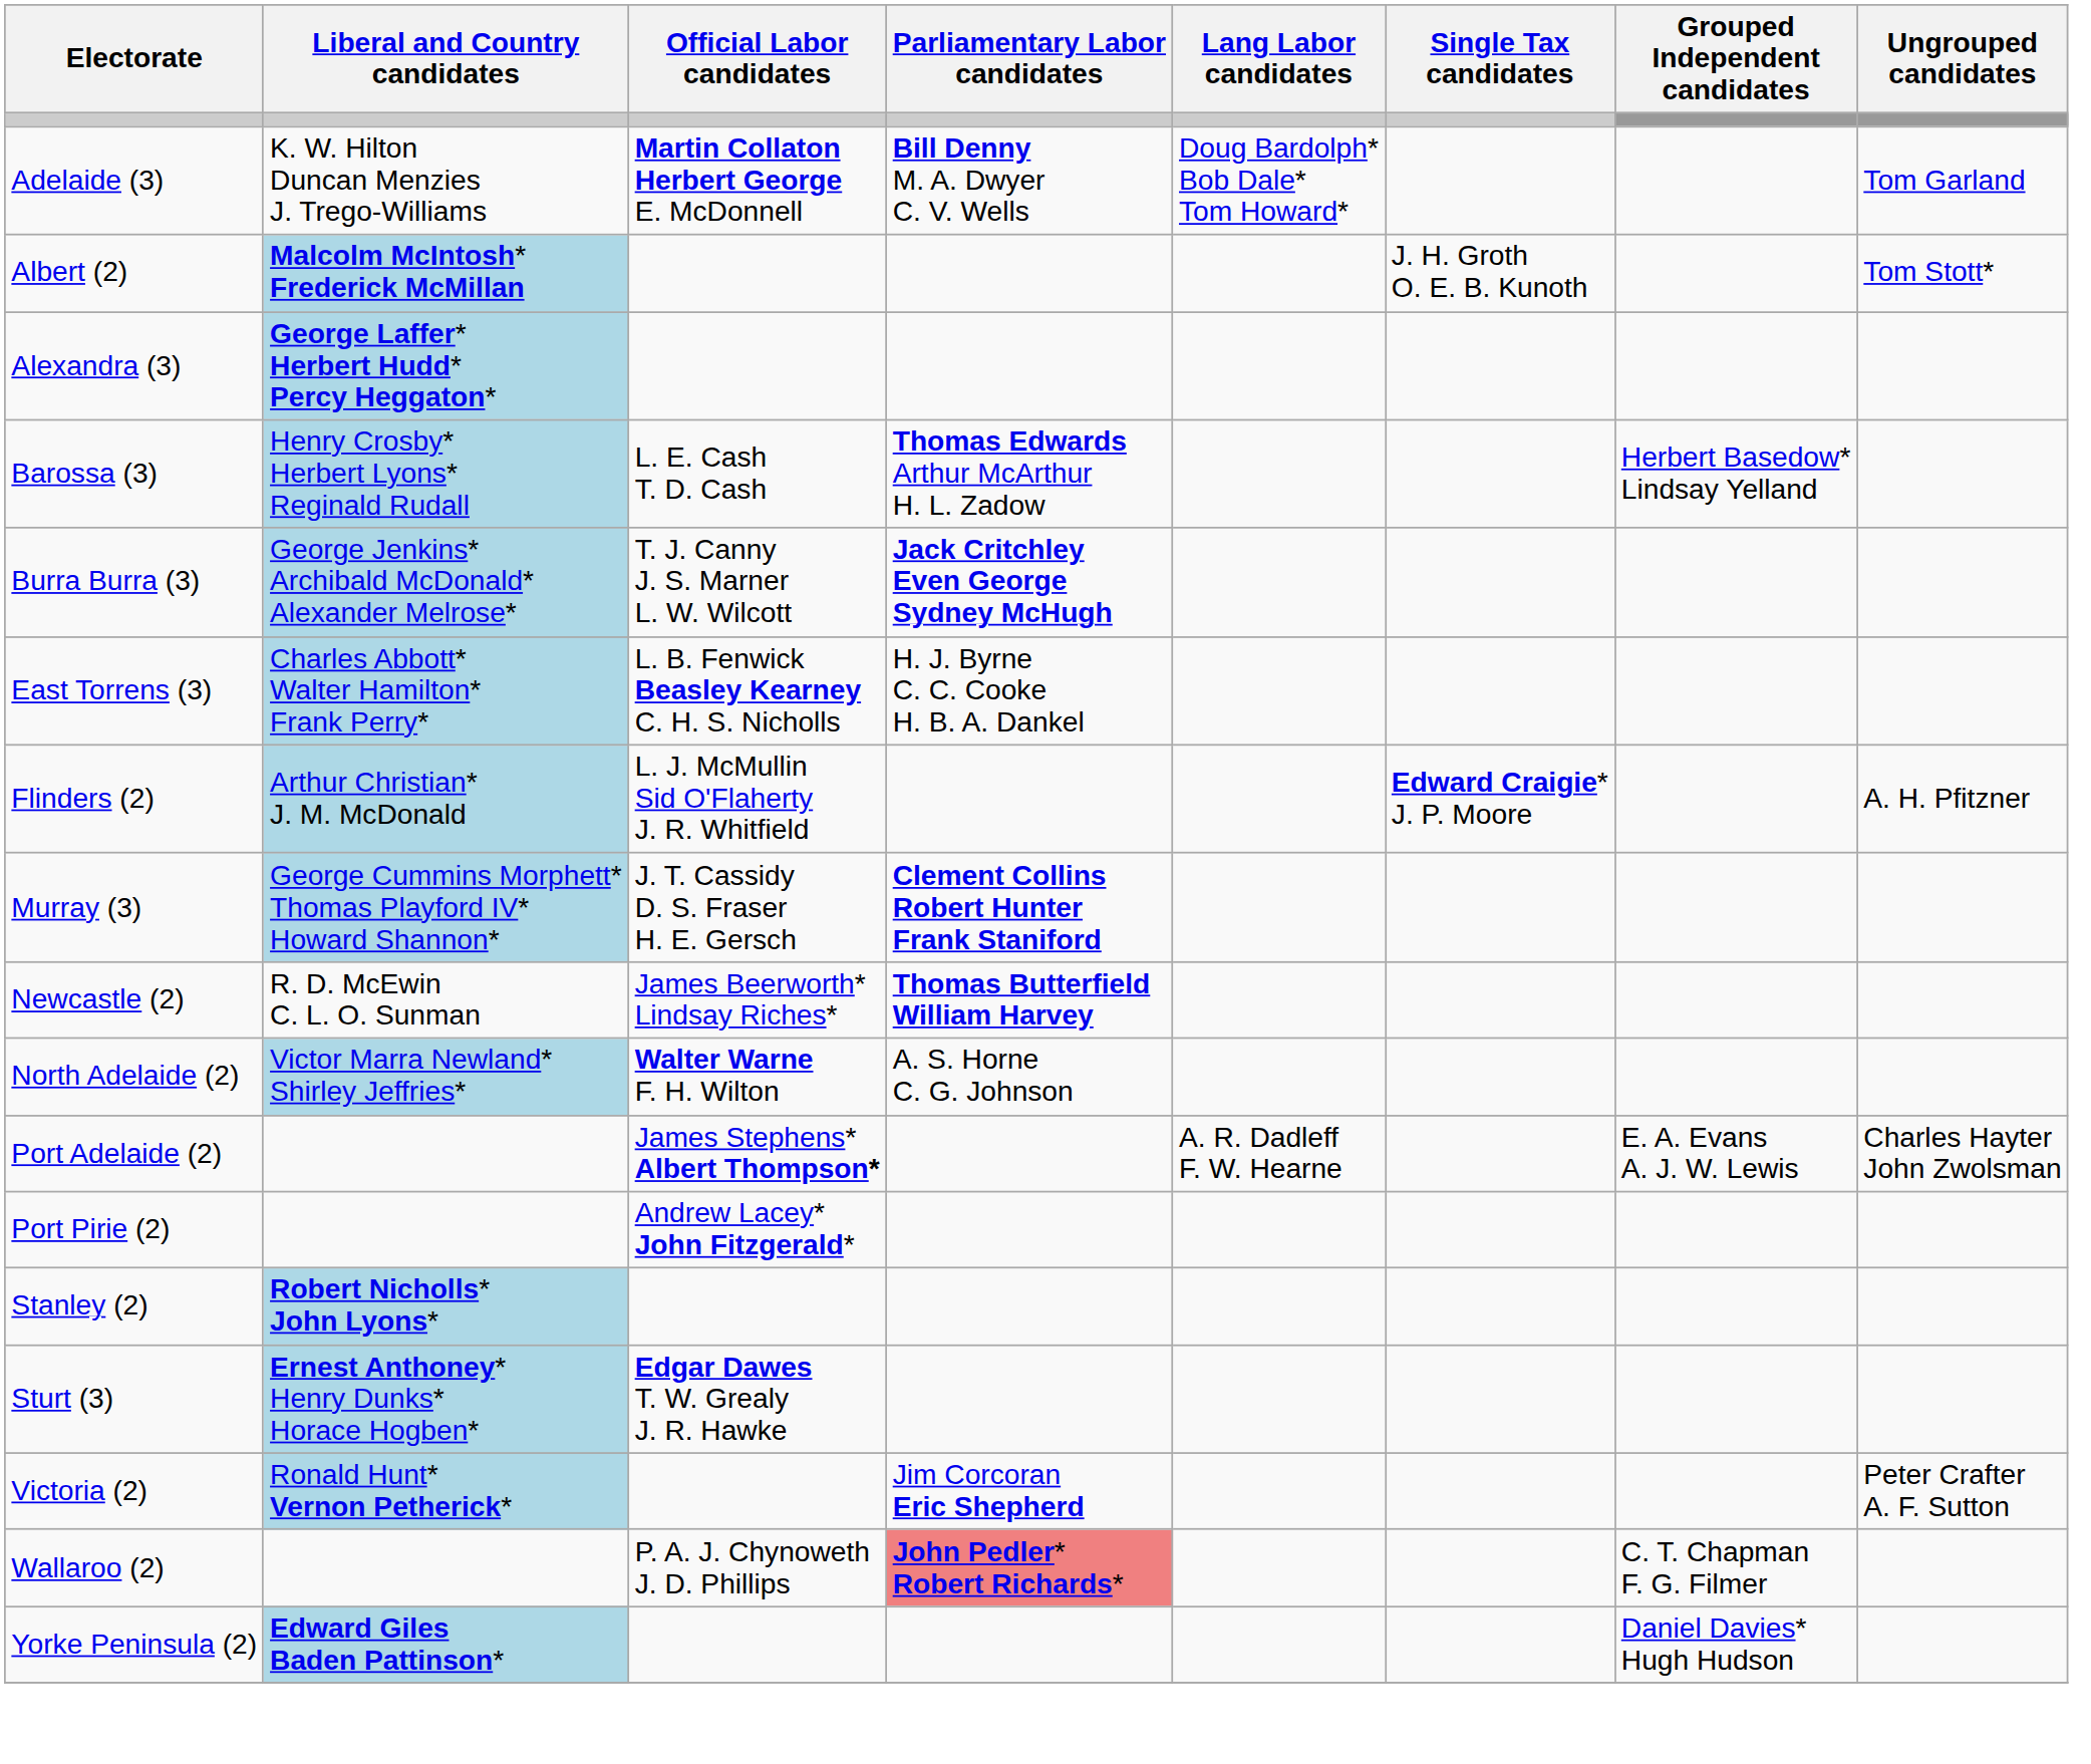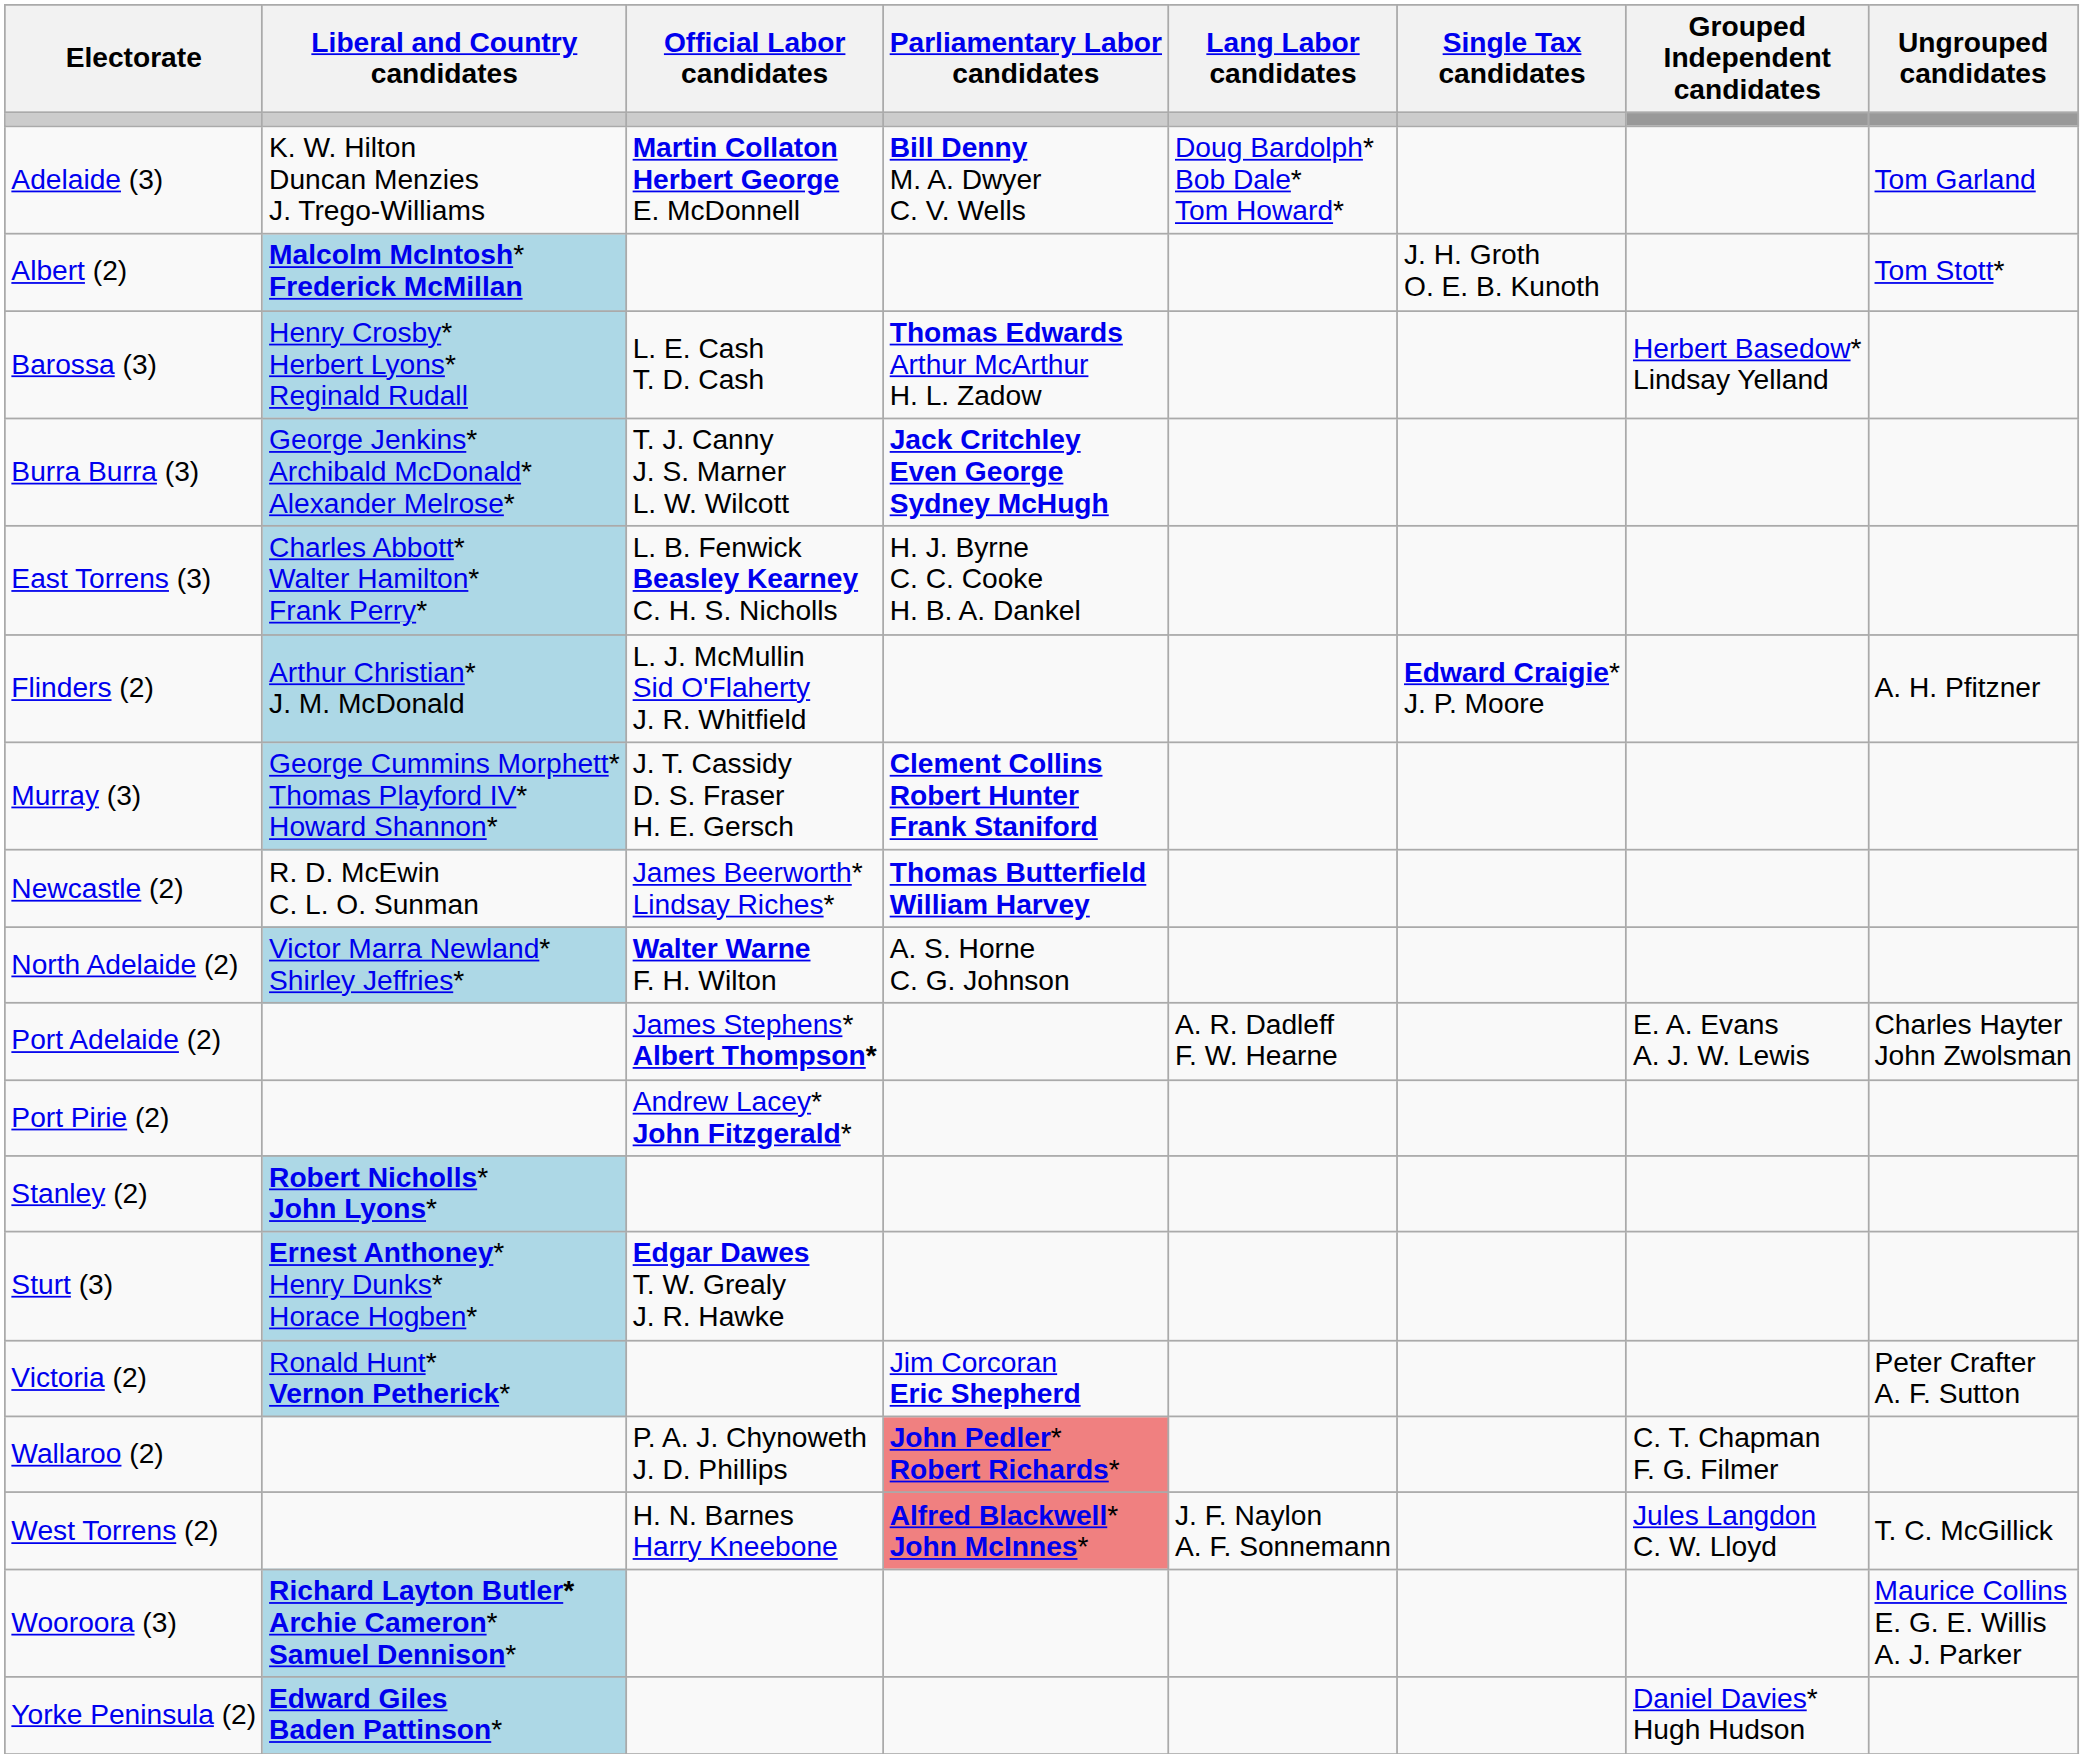 <table class="wikitable">
 <tr>
 <th>Electorate</th>
 <th><a href='#'>Liberal and Country</a><br> candidates</th>
 <th><a href='#'>Official Labor</a><br> candidates</th>
 <th><a href='#'>Parliamentary Labor</a><br> candidates</th>
 <th><a href='#'>Lang Labor</a><br> candidates</th>
 <th><a href='#'>Single Tax</a><br> candidates</th>
 <th>Grouped <br>Independent <br>candidates</th>
 <th>Ungrouped <br>candidates</th>
 </tr>
 <tr bgcolor="#cccccc">
 <td></td>
 <td></td>
 <td></td>
 <td></td>
 <td></td>
 <td></td>
 <td bgcolor="#999999"></td>
 <td bgcolor="#999999"></td>
 </tr>
 <tr>
 <td><a href='#'>Adelaide</a> (3)</td>
 <td>K. W. Hilton<br>Duncan Menzies<br>J. Trego-Williams</td>
 <td><strong><a href='#'>Martin Collaton</a></strong><br><strong><a href='#'>Herbert George</a></strong><br>E. McDonnell</td>
 <td><strong><a href='#'>Bill Denny</a></strong><br>M. A. Dwyer<br>C. V. Wells</td>
 <td><a href='#'>Doug Bardolph</a>*<br><a href='#'>Bob Dale</a>* <br><a href='#'>Tom Howard</a>*</td>
 <td></td>
 <td></td>
 <td><a href='#'>Tom Garland</a></td>
 </tr>
 <tr>
 <td><a href='#'>Albert</a> (2)</td>
 <td bgcolor=lightblue><strong><a href='#'>Malcolm McIntosh</a></strong>*<br><strong><a href='#'>Frederick McMillan</a></strong></td>
 <td></td>
 <td></td>
 <td></td>
 <td>J. H. Groth<br>O. E. B. Kunoth</td>
 <td></td>
 <td><a href='#'>Tom Stott</a>*</td>
-</tr>
-<tr>
-<td><a href='#'>Alexandra</a> (3)</td>
-<td bgcolor=lightblue><strong><a href='#'>George Laffer</a></strong>*<br><strong><a href='#'>Herbert Hudd</a></strong>*<br><strong><a href='#'>Percy Heggaton</a></strong>*</td>
-<td></td>
-<td></td>
-<td></td>
-<td></td>
-<td></td>
-<td></td>
 </tr>
 <tr>
 <td><a href='#'>Barossa</a> (3)</td>
 <td bgcolor=lightblue><a href='#'>Henry Crosby</a>*<br><a href='#'>Herbert Lyons</a>*<br><a href='#'>Reginald Rudall</a></td>
 <td>L. E. Cash<br> T. D. Cash</td>
 <td><strong><a href='#'>Thomas Edwards</a></strong><br><a href='#'>Arthur McArthur</a> <br>H. L. Zadow</td>
 <td></td>
 <td></td>
 <td><a href='#'>Herbert Basedow</a>*<br>Lindsay Yelland</td>
 <td></td>
 </tr>
 <tr>
 <td><a href='#'>Burra Burra</a> (3)</td>
 <td bgcolor=lightblue><a href='#'>George Jenkins</a>*<br><a href='#'>Archibald McDonald</a>*<br><a href='#'>Alexander Melrose</a>*</td>
 <td>T. J. Canny<br>J. S. Marner<br>L. W. Wilcott</td>
 <td><strong><a href='#'>Jack Critchley</a></strong><br><strong><a href='#'>Even George</a></strong><br><strong><a href='#'>Sydney McHugh</a></strong></td>
 <td></td>
 <td></td>
 <td></td>
 <td></td>
 </tr>
 <tr>
 <td><a href='#'>East Torrens</a> (3)</td>
 <td bgcolor=lightblue><a href='#'>Charles Abbott</a>*<br><a href='#'>Walter Hamilton</a>*<br><a href='#'>Frank Perry</a>*</td>
 <td>L. B. Fenwick<br><strong><a href='#'>Beasley Kearney</a></strong><br>C. H. S. Nicholls</td>
 <td>H. J. Byrne<br>C. C. Cooke<br>H. B. A. Dankel</td>
 <td></td>
 <td></td>
 <td></td>
 <td></td>
 </tr>
 <tr>
 <td><a href='#'>Flinders</a> (2)</td>
 <td bgcolor=lightblue><a href='#'>Arthur Christian</a>*<br>J. M. McDonald</td>
 <td>L. J. McMullin<br><a href='#'>Sid O'Flaherty</a><br>J. R. Whitfield</td>
 <td></td>
 <td></td>
 <td><strong><a href='#'>Edward Craigie</a></strong>*<br>J. P. Moore</td>
 <td></td>
 <td>A. H. Pfitzner</td>
 </tr>
 <tr>
 <td><a href='#'>Murray</a> (3)</td>
 <td bgcolor=lightblue><a href='#'>George Cummins Morphett</a>*<br><a href='#'>Thomas Playford IV</a>*<br><a href='#'>Howard Shannon</a>*</td>
 <td>J. T. Cassidy<br>D. S. Fraser<br>H. E. Gersch</td>
 <td><strong><a href='#'>Clement Collins</a></strong><br><strong><a href='#'>Robert Hunter</a></strong><br><strong><a href='#'>Frank Staniford</a></strong></td>
 <td></td>
 <td></td>
 <td></td>
 <td></td>
 </tr>
 <tr>
 <td><a href='#'>Newcastle</a> (2)</td>
 <td>R. D. McEwin<br>C. L. O. Sunman</td>
 <td><a href='#'>James Beerworth</a>*<br><a href='#'>Lindsay Riches</a>*</td>
 <td><strong><a href='#'>Thomas Butterfield</a></strong><br><strong><a href='#'>William Harvey</a></strong></td>
 <td></td>
 <td></td>
 <td></td>
 <td></td>
 </tr>
 <tr>
 <td><a href='#'>North Adelaide</a> (2)</td>
 <td bgcolor=lightblue><a href='#'>Victor Marra Newland</a>*<br><a href='#'>Shirley Jeffries</a>*</td>
 <td><strong><a href='#'>Walter Warne</a></strong><br>F. H. Wilton</td>
 <td>A. S. Horne<br>C. G. Johnson</td>
 <td></td>
 <td></td>
 <td></td>
 <td></td>
 </tr>
 <tr>
 <td><a href='#'>Port Adelaide</a> (2)</td>
 <td></td>
 <td><a href='#'>James Stephens</a>*<br><strong><a href='#'>Albert Thompson</a>*</strong></td>
 <td></td>
 <td>A. R. Dadleff<br>F. W. Hearne</td>
 <td></td>
 <td>E. A. Evans<br>A. J. W. Lewis</td>
 <td>Charles Hayter<br>John Zwolsman</td>
 </tr>
 <tr>
 <td><a href='#'>Port Pirie</a> (2)</td>
 <td></td>
 <td><a href='#'>Andrew Lacey</a>*<br><strong><a href='#'>John Fitzgerald</a></strong>*</td>
 <td></td>
 <td></td>
 <td></td>
 <td></td>
 <td></td>
 </tr>
 <tr>
 <td><a href='#'>Stanley</a> (2)</td>
 <td bgcolor=lightblue><strong><a href='#'>Robert Nicholls</a></strong>*<br><strong><a href='#'>John Lyons</a></strong>*</td>
 <td></td>
 <td></td>
 <td></td>
 <td></td>
 <td></td>
 <td></td>
 </tr>
 <tr>
 <td><a href='#'>Sturt</a> (3)</td>
 <td bgcolor=lightblue><strong><a href='#'>Ernest Anthoney</a></strong>*<br><a href='#'>Henry Dunks</a>*<br><a href='#'>Horace Hogben</a>*</td>
 <td><strong><a href='#'>Edgar Dawes</a></strong><br>T. W. Grealy<br>J. R. Hawke</td>
 <td></td>
 <td></td>
 <td></td>
 <td></td>
 <td></td>
 </tr>
 <tr>
 <td><a href='#'>Victoria</a> (2)</td>
 <td bgcolor=lightblue><a href='#'>Ronald Hunt</a>*<br><strong><a href='#'>Vernon Petherick</a></strong>*</td>
 <td></td>
 <td><a href='#'>Jim Corcoran</a><br><strong><a href='#'>Eric Shepherd</a></strong></td>
 <td></td>
 <td></td>
 <td></td>
 <td>Peter Crafter<br>A. F. Sutton</td>
 </tr>
 <tr>
 <td><a href='#'>Wallaroo</a> (2)</td>
 <td></td>
 <td>P. A. J. Chynoweth<br>J. D. Phillips</td>
 <td bgcolor=lightcoral><strong><a href='#'>John Pedler</a></strong>*<br><strong><a href='#'>Robert Richards</a></strong>*</td>
 <td></td>
 <td></td>
 <td>C. T. Chapman<br>F. G. Filmer</td>
 <td></td>
 </tr>
 <tr>
+<td><a href='#'>West Torrens</a> (2)</td>
+<td></td>
+<td>H. N. Barnes<br><a href='#'>Harry Kneebone</a></td>
+<td bgcolor=lightcoral><strong><a href='#'>Alfred Blackwell</a></strong>*<br><strong><a href='#'>John McInnes</a></strong>*</td>
+<td>J. F. Naylon<br>A. F. Sonnemann</td>
+<td></td>
+<td><a href='#'>Jules Langdon</a><br>C. W. Lloyd</td>
+<td>T. C. McGillick</td>
+</tr>
+<tr>
+<td><a href='#'>Wooroora</a> (3)</td>
+<td bgcolor=lightblue><strong><a href='#'>Richard Layton Butler</a>*</strong><br><strong><a href='#'>Archie Cameron</a></strong>*<br><strong><a href='#'>Samuel Dennison</a></strong>*</td>
+<td></td>
+<td></td>
+<td></td>
+<td></td>
+<td></td>
+<td><a href='#'>Maurice Collins</a><br>E. G. E. Willis<br>A. J. Parker</td>
+</tr>
+<tr>
 <td><a href='#'>Yorke Peninsula</a> (2)</td>
 <td bgcolor=lightblue><strong><a href='#'>Edward Giles</a></strong><br><strong><a href='#'>Baden Pattinson</a></strong>*</td>
 <td></td>
 <td></td>
 <td></td>
 <td></td>
 <td><a href='#'>Daniel Davies</a>*<br>Hugh Hudson</td>
 <td></td>
 </tr>
 <tr>
 </tr>
 </table>
